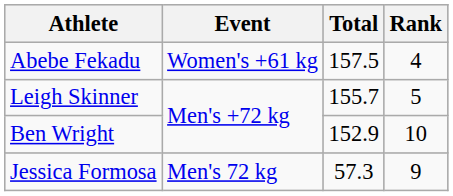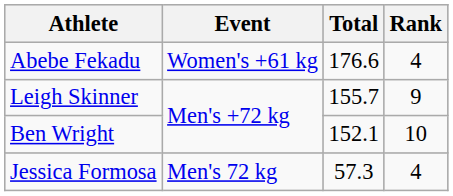 <table class="wikitable" style="font-size:90%">
 <tr>
 <th>Athlete</th>
 <th>Event</th>
 <th>Total</th>
 <th>Rank</th>
 </tr>
 <tr align=center>
 <td align=left><a href='#'>Abebe Fekadu</a></td>
 <td align=left><a href='#'>Women's +61 kg</a></td>
-<td>157.5</td>
+<td>176.6</td>
 <td>4</td>
 </tr>
 <tr align=center>
 <td align=left><a href='#'>Leigh Skinner</a></td>
 <td align=left rowspan=2><a href='#'>Men's +72 kg</a></td>
 <td>155.7</td>
-<td>5</td>
+<td>9</td>
 </tr>
 <tr align=center>
 <td align=left><a href='#'>Ben Wright</a></td>
-<td>152.9</td>
+<td>152.1</td>
 <td>10</td>
 </tr>
 <tr align=center>
 <td align=left><a href='#'>Jessica Formosa</a></td>
 <td align=left><a href='#'>Men's 72 kg</a></td>
 <td>57.3</td>
-<td>9</td>
+<td>4</td>
 </tr>
 </table>
